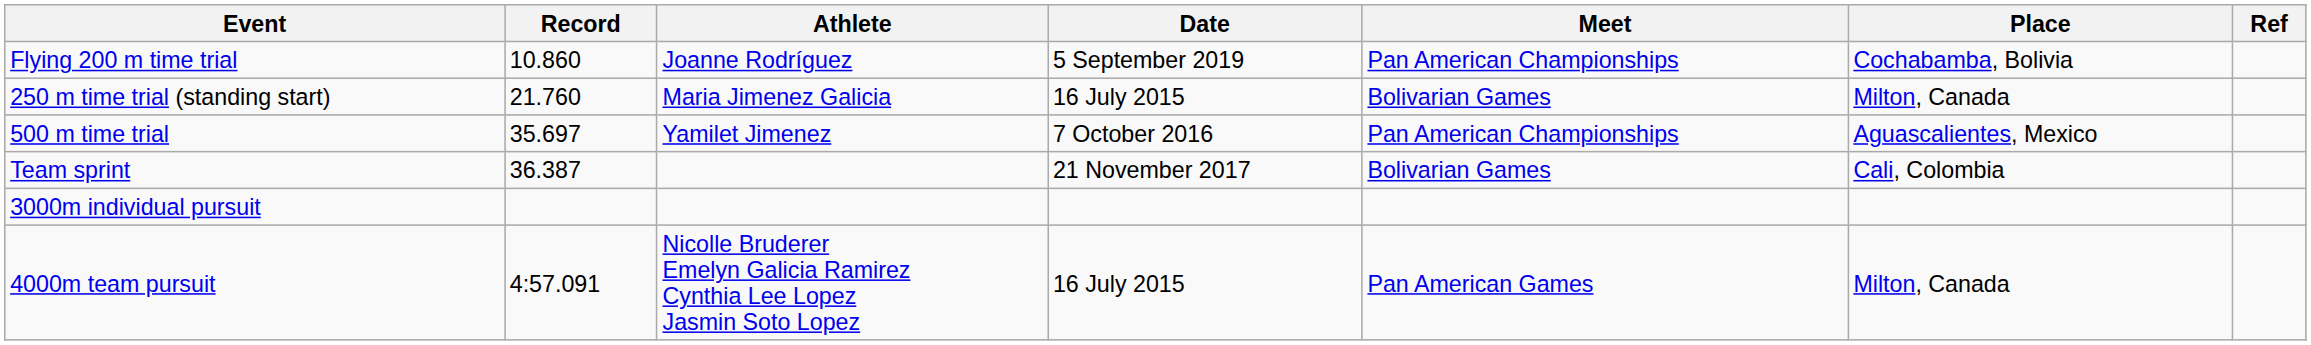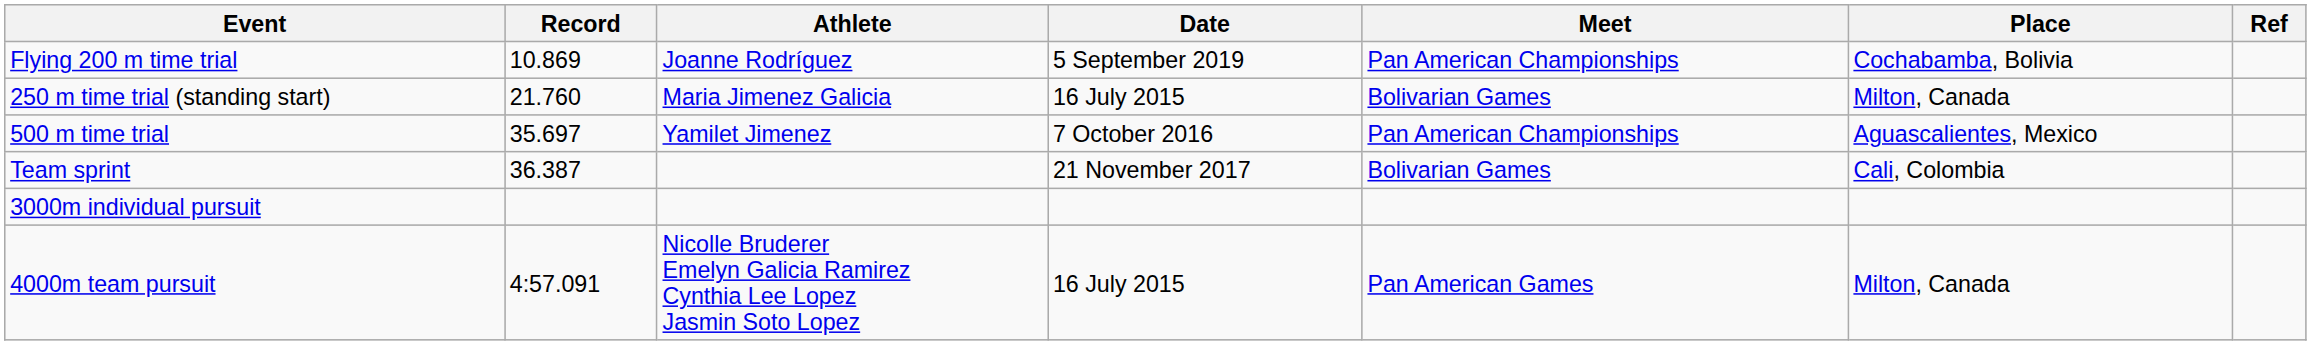 <table class="wikitable" style="font-size:95%; width: 95%;">
 <tr>
 <th>Event</th>
 <th>Record</th>
 <th>Athlete</th>
 <th>Date</th>
 <th>Meet</th>
 <th>Place</th>
 <th>Ref</th>
 </tr>
 <tr>
 <td><a href='#'>Flying 200 m time trial</a></td>
-<td>10.860</td>
+<td>10.869</td>
 <td><a href='#'>Joanne Rodríguez</a></td>
 <td>5 September 2019</td>
 <td><a href='#'>Pan American Championships</a></td>
 <td><a href='#'>Cochabamba</a>, Bolivia</td>
 <td></td>
 </tr>
 <tr>
 <td><a href='#'>250 m time trial</a> (standing start)</td>
 <td>21.760</td>
 <td><a href='#'>Maria Jimenez Galicia</a></td>
 <td>16 July 2015</td>
 <td><a href='#'>Bolivarian Games</a></td>
 <td><a href='#'>Milton</a>, Canada</td>
 <td></td>
 </tr>
 <tr>
 <td><a href='#'>500 m time trial</a></td>
 <td>35.697</td>
 <td><a href='#'>Yamilet Jimenez</a></td>
 <td>7 October 2016</td>
 <td><a href='#'>Pan American Championships</a></td>
 <td><a href='#'>Aguascalientes</a>, Mexico</td>
 <td></td>
 </tr>
 <tr>
 <td><a href='#'>Team sprint</a></td>
 <td>36.387</td>
 <td></td>
 <td>21 November 2017</td>
 <td><a href='#'>Bolivarian Games</a></td>
 <td><a href='#'>Cali</a>, Colombia</td>
 <td></td>
 </tr>
 <tr>
 <td><a href='#'>3000m individual pursuit</a></td>
 <td></td>
 <td></td>
 <td></td>
 <td></td>
 <td></td>
 <td></td>
 </tr>
 <tr>
 <td><a href='#'>4000m team pursuit</a></td>
 <td>4:57.091</td>
 <td><a href='#'>Nicolle Bruderer</a><br><a href='#'>Emelyn Galicia Ramirez</a><br><a href='#'>Cynthia Lee Lopez</a><br><a href='#'>Jasmin Soto Lopez</a></td>
 <td>16 July 2015</td>
 <td><a href='#'>Pan American Games</a></td>
 <td><a href='#'>Milton</a>, Canada</td>
 <td></td>
 </tr>
 </table>
